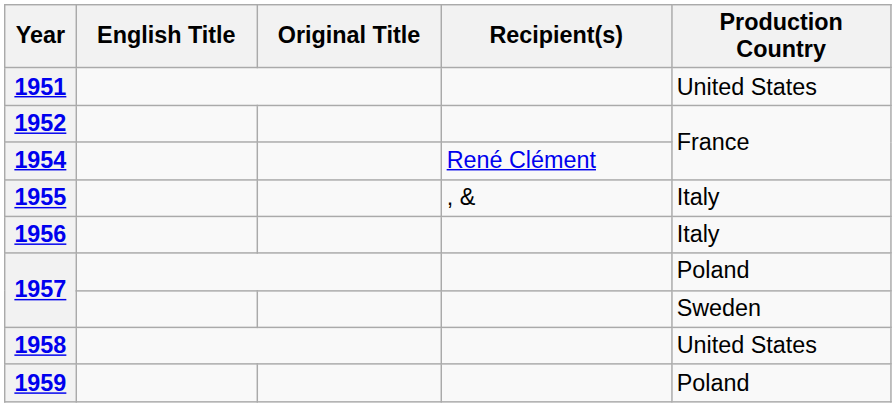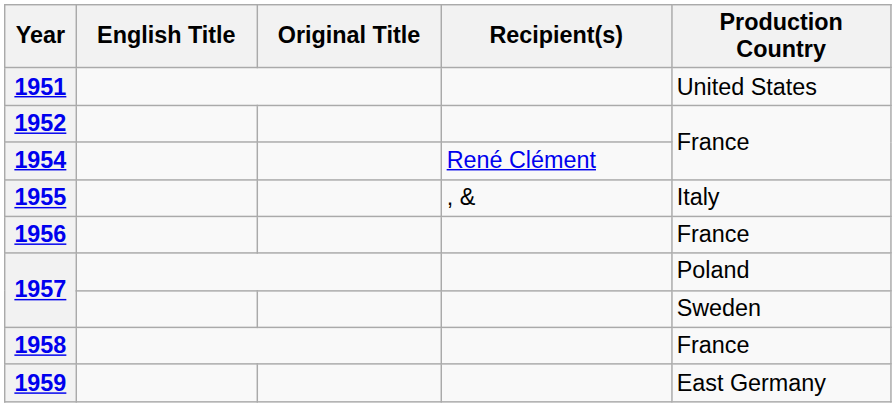 <table class="wikitable plainrowheaders">
 <tr>
 <th scope="col" style="width:1%;">Year</th>
 <th scope="col" style="width:10%;">English Title</th>
 <th scope="col" style="width:10%;">Original Title</th>
 <th scope="col" style="width:10%;">Recipient(s)</th>
 <th scope="col" style="width:10%;" class="unsortable" scope="col">Production Country</th>
 </tr>
 <tr>
 <th style="text-align:center;"><a href='#'>1951</a></th>
 <td colspan="2"></td>
 <td></td>
 <td>United States</td>
 </tr>
 <tr>
 <th style="text-align:center;"><a href='#'>1952</a></th>
 <td></td>
 <td></td>
 <td></td>
 <td rowspan="2">France</td>
 </tr>
 <tr>
 <th style="text-align:center;"><a href='#'>1954</a></th>
 <td></td>
 <td></td>
 <td><a href='#'>René Clément</a></td>
 </tr>
 <tr>
 <th style="text-align:center;"><a href='#'>1955</a></th>
 <td></td>
 <td></td>
 <td>,  & </td>
 <td>Italy</td>
 </tr>
 <tr>
 <th style="text-align:center;"><a href='#'>1956</a></th>
 <td></td>
 <td></td>
 <td></td>
-<td>Italy</td>
+<td>France</td>
 </tr>
 <tr>
 <th rowspan="2" style="text-align:center;"><a href='#'>1957</a></th>
 <td colspan="2"></td>
 <td></td>
 <td>Poland</td>
 </tr>
 <tr>
 <td></td>
 <td></td>
 <td></td>
 <td>Sweden</td>
 </tr>
 <tr>
 <th style="text-align:center;"><a href='#'>1958</a></th>
 <td colspan="2"></td>
 <td></td>
-<td>United States</td>
+<td>France</td>
 </tr>
 <tr>
 <th style="text-align:center;"><a href='#'>1959</a></th>
 <td></td>
 <td></td>
 <td></td>
-<td>Poland</td>
+<td>East Germany</td>
 </tr>
 </table>
